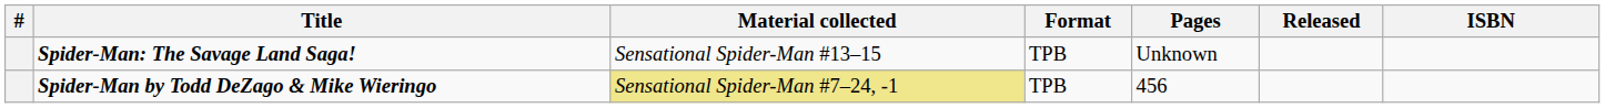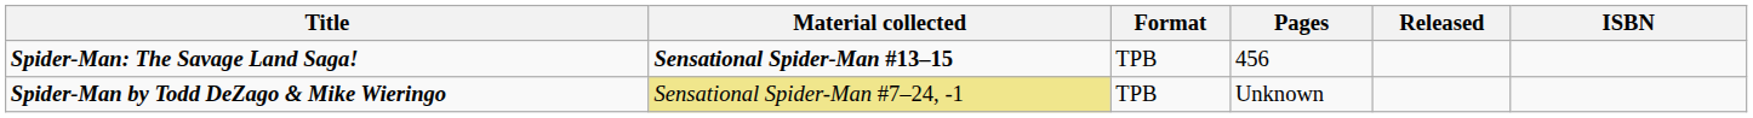 <table class="wikitable sortable" width=98%>
 <tr>
-<th>#</th>
 <th>Title</th>
 <th>Material collected</th>
 <th class="unsortable">Format</th>
 <th>Pages</th>
 <th>Released</th>
 <th class="unsortable" style="width: 10em;">ISBN</th>
 </tr>
 <tr>
-<th style="background-color: light grey;"></th>
 <td><strong><em>Spider-Man: The Savage Land Saga!</em></strong></td>
-<td><em>Sensational Spider-Man</em> #13–15</td>
+<td><strong><em>Sensational Spider-Man</em> #13–15</strong></td>
+<td>TPB</td>
+<td>456</td>
+<td></td>
+<td></td>
+</tr>
+<tr>
+<td><strong><em>Spider-Man by Todd DeZago & Mike Wieringo</em></strong></td>
+<td style="background: khaki;"><em>Sensational Spider-Man</em> #7–24, -1</td>
 <td>TPB</td>
 <td>Unknown</td>
 <td></td>
 <td></td>
 </tr>
-<tr>
-<th style="background-color: light grey;"></th>
-<td><strong><em>Spider-Man by Todd DeZago & Mike Wieringo</em></strong></td>
-<td style="background: khaki;"><em>Sensational Spider-Man</em> #7–24, -1</td>
-<td>TPB</td>
-<td>456</td>
-<td></td>
-<td></td>
-</tr>
 </table>
